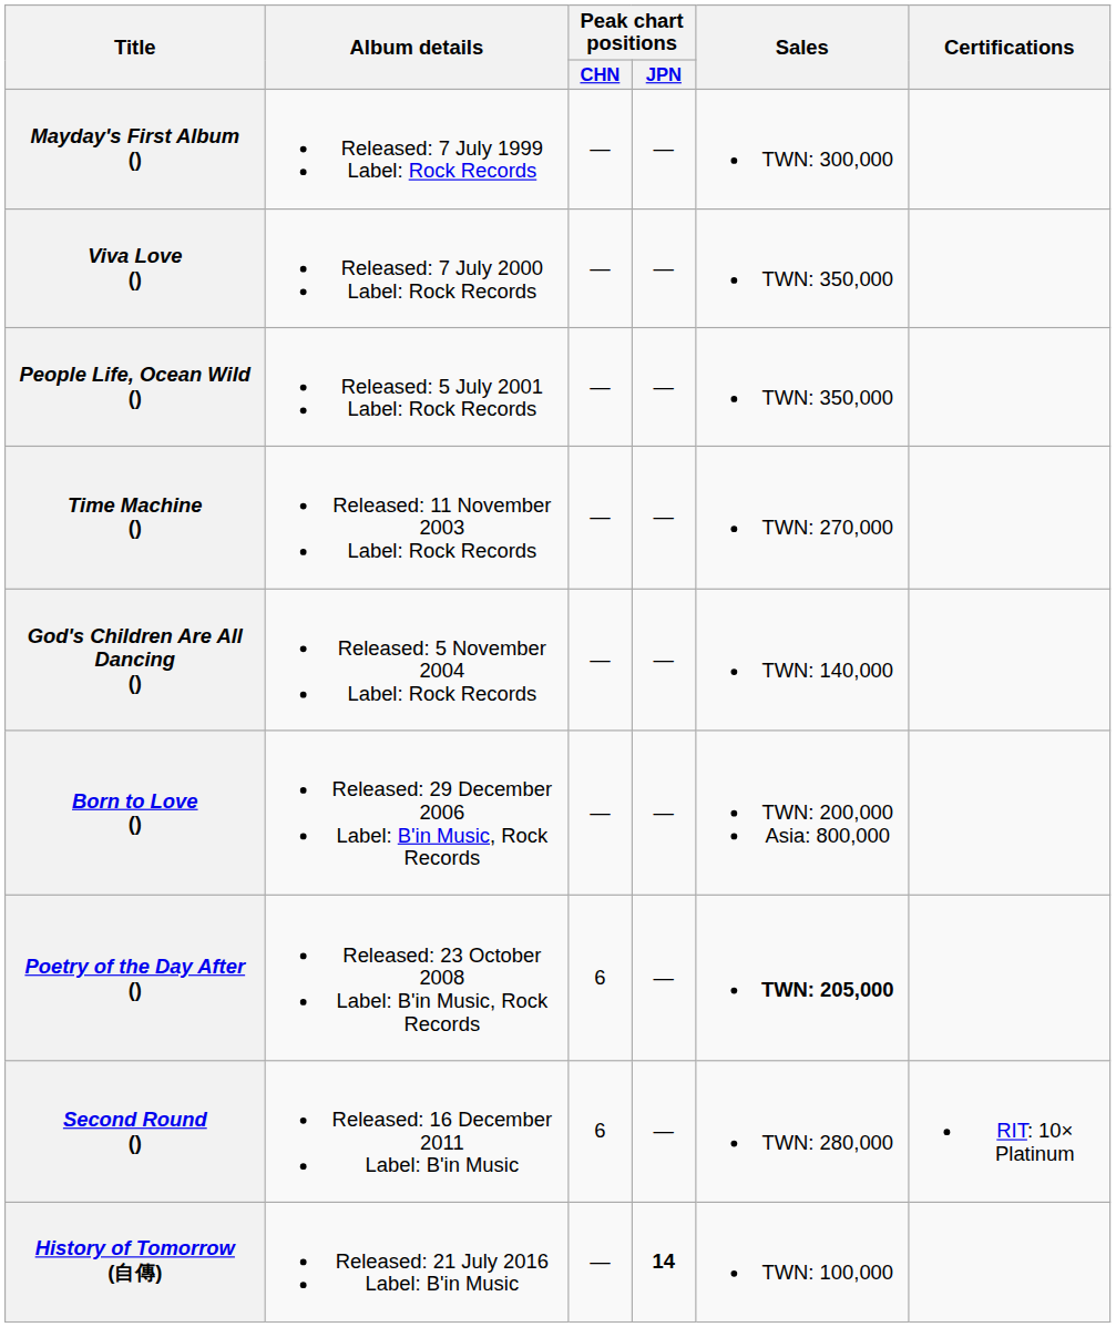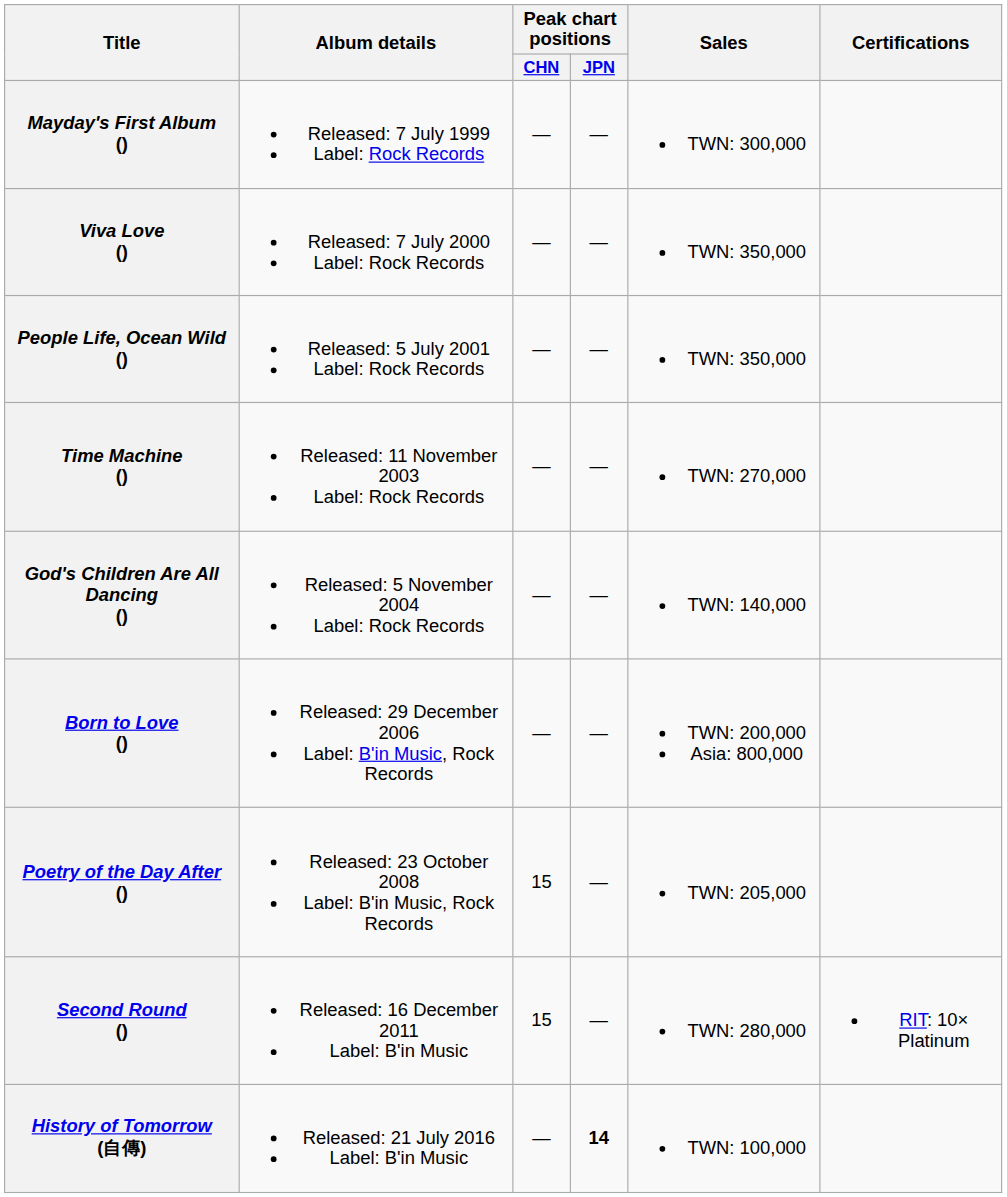 <table class="wikitable plainrowheaders" style="text-align:center;">
 <tr>
 <th rowspan="2">Title</th>
 <th rowspan="2">Album details</th>
 <th colspan="2">Peak chart positions</th>
 <th rowspan="2" style="width:10em;">Sales</th>
 <th rowspan="2">Certifications</th>
 </tr>
 <tr>
 <th scope="col" style="width:3em;font-size:90%;"><a href='#'>CHN</a><br></th>
 <th scope="col" style="width:3em;font-size:90%;"><a href='#'>JPN</a><br></th>
 </tr>
 <tr>
 <th scope="row"><em>Mayday's First Album</em> <br>()</th>
 <td><br><ul><li>Released: 7 July 1999</li><li>Label: <a href='#'>Rock Records</a></li></ul></td>
 <td>—</td>
 <td>—</td>
 <td><br><ul><li>TWN: 300,000</li></ul></td>
 <td></td>
 </tr>
 <tr>
 <th scope="row"><em>Viva Love</em> <br>()</th>
 <td><br><ul><li>Released: 7 July 2000</li><li>Label: Rock Records</li></ul></td>
 <td>—</td>
 <td>—</td>
 <td><br><ul><li>TWN: 350,000</li></ul></td>
 <td></td>
 </tr>
 <tr>
 <th scope="row"><em>People Life, Ocean Wild</em> <br>()</th>
 <td><br><ul><li>Released: 5 July 2001</li><li>Label: Rock Records</li></ul></td>
 <td>—</td>
 <td>—</td>
 <td><br><ul><li>TWN: 350,000</li></ul></td>
 <td></td>
 </tr>
 <tr>
 <th scope="row"><em>Time Machine</em> <br>()</th>
 <td><br><ul><li>Released: 11 November 2003</li><li>Label: Rock Records</li></ul></td>
 <td>—</td>
 <td>—</td>
 <td><br><ul><li>TWN: 270,000</li></ul></td>
 <td></td>
 </tr>
 <tr>
 <th scope="row"><em>God's Children Are All Dancing</em><br>()</th>
 <td><br><ul><li>Released: 5 November 2004</li><li>Label: Rock Records</li></ul></td>
 <td>—</td>
 <td>—</td>
 <td><br><ul><li>TWN: 140,000</li></ul></td>
 <td></td>
 </tr>
 <tr>
 <th scope="row"><em><a href='#'>Born to Love</a></em><br>()</th>
 <td><br><ul><li>Released: 29 December 2006</li><li>Label: <a href='#'>B'in Music</a>, Rock Records</li></ul></td>
 <td>—</td>
 <td>—</td>
 <td><br><ul><li>TWN: 200,000</li><li>Asia: 800,000</li></ul></td>
 <td></td>
 </tr>
 <tr>
 <th scope="row"><em><a href='#'>Poetry of the Day After</a></em><br>()</th>
 <td><br><ul><li>Released: 23 October 2008</li><li>Label: B'in Music, Rock Records</li></ul></td>
-<td>6</td>
+<td>15</td>
 <td>—</td>
-<td><strong><br><ul><li>TWN: 205,000</li></ul></strong></td>
+<td><br><ul><li>TWN: 205,000</li></ul></td>
 <td></td>
 </tr>
 <tr>
 <th scope="row"><em><a href='#'>Second Round</a></em><br>()</th>
 <td><br><ul><li>Released: 16 December 2011</li><li>Label: B'in Music</li></ul></td>
-<td>6</td>
+<td>15</td>
 <td>—</td>
 <td><br><ul><li>TWN: 280,000</li></ul></td>
 <td><br><ul><li><a href='#'>RIT</a>: 10× Platinum</li></ul></td>
 </tr>
 <tr>
 <th scope="row"><em><a href='#'>History of Tomorrow</a></em><br>(自傳)</th>
 <td><br><ul><li>Released: 21 July 2016</li><li>Label: B'in Music</li></ul></td>
 <td>—</td>
 <td><strong>14</strong></td>
 <td><br><ul><li>TWN: 100,000</li></ul></td>
 <td></td>
 </tr>
 </table>
